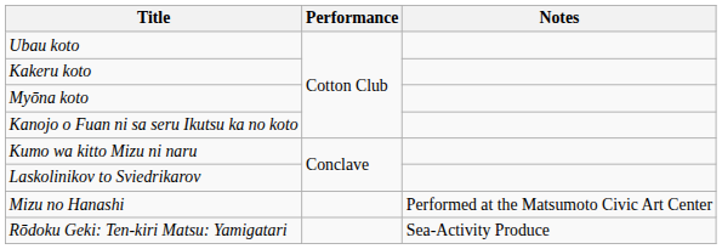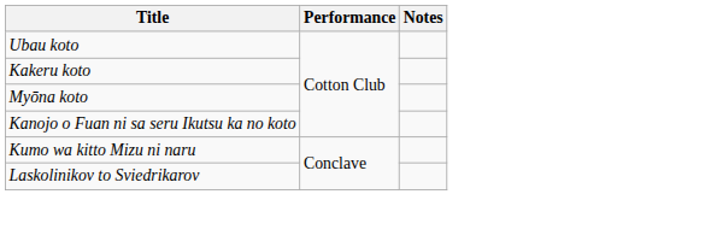 <table class="wikitable">
 <tr>
 <th>Title</th>
 <th>Performance</th>
 <th>Notes</th>
 </tr>
 <tr>
 <td><em>Ubau koto</em></td>
 <td rowspan="4">Cotton Club</td>
 <td></td>
 </tr>
 <tr>
 <td><em>Kakeru koto</em></td>
 <td></td>
 </tr>
 <tr>
 <td><em>Myōna koto</em></td>
 <td></td>
 </tr>
 <tr>
 <td><em>Kanojo o Fuan ni sa seru Ikutsu ka no koto</em></td>
 <td></td>
 </tr>
 <tr>
 <td><em>Kumo wa kitto Mizu ni naru</em></td>
 <td rowspan="2">Conclave</td>
 <td></td>
 </tr>
 <tr>
 <td><em>Laskolinikov to Sviedrikarov</em></td>
 <td></td>
 </tr>
-<tr>
-<td><em>Mizu no Hanashi</em></td>
-<td></td>
-<td>Performed at the Matsumoto Civic Art Center</td>
-</tr>
-<tr>
-<td><em>Rōdoku Geki: Ten-kiri Matsu: Yamigatari</em></td>
-<td></td>
-<td>Sea-Activity Produce</td>
-</tr>
 </table>
